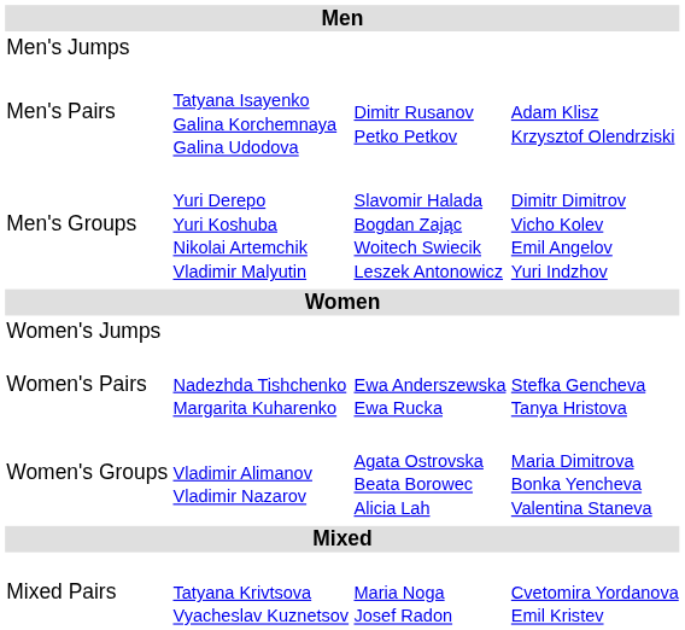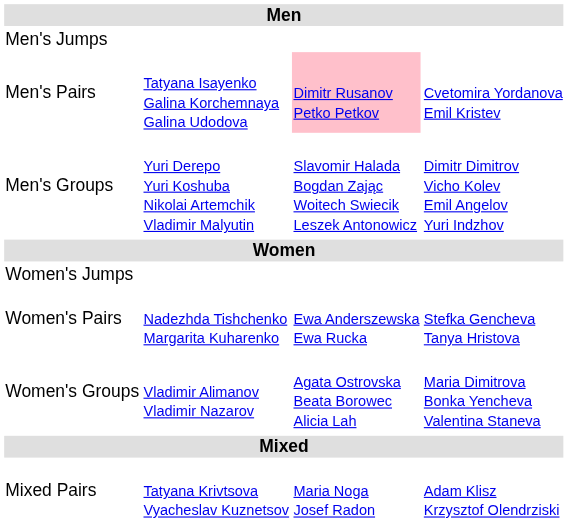 <table>
 <tr bgcolor="DFDFDF">
 <td colspan="4" align="center"><strong>Men</strong></td>
 </tr>
 <tr>
 <td>Men's Jumps</td>
 <td></td>
 <td></td>
 <td></td>
 </tr>
 <tr>
 <td>Men's Pairs</td>
 <td><br><small><a href='#'>Tatyana Isayenko</a><br><a href='#'>Galina Korchemnaya</a><br><a href='#'>Galina Udodova</a></small></td>
-<td><br><small><a href='#'>Dimitr Rusanov</a><br><a href='#'>Petko Petkov</a></small></td>
-<td><br><small><a href='#'>Adam Klisz</a><br><a href='#'>Krzysztof Olendrziski</a></small></td>
+<td style="background: pink;"><br><small><a href='#'>Dimitr Rusanov</a><br><a href='#'>Petko Petkov</a></small></td>
+<td><br><small><a href='#'>Cvetomira Yordanova</a><br><a href='#'>Emil Kristev</a></small></td>
 </tr>
 <tr>
 <td>Men's Groups</td>
 <td><br><small><a href='#'>Yuri Derepo</a><br><a href='#'>Yuri Koshuba</a><br><a href='#'>Nikolai Artemchik</a><br><a href='#'>Vladimir Malyutin</a></small></td>
 <td><br><small><a href='#'>Slavomir Halada</a><br><a href='#'>Bogdan Zając</a><br><a href='#'>Woitech Swiecik</a><br><a href='#'>Leszek Antonowicz</a></small></td>
 <td><br><small><a href='#'>Dimitr Dimitrov</a><br><a href='#'>Vicho Kolev</a><br><a href='#'>Emil Angelov</a><br><a href='#'>Yuri Indzhov</a></small></td>
 </tr>
 <tr>
 </tr>
 <tr bgcolor="DFDFDF">
 <td colspan="4" align="center"><strong>Women</strong></td>
 </tr>
 <tr>
 <td>Women's Jumps</td>
 <td></td>
 <td></td>
 <td></td>
 </tr>
 <tr>
 <td>Women's Pairs</td>
 <td><br><small><a href='#'>Nadezhda Tishchenko</a><br><a href='#'>Margarita Kuharenko</a></small></td>
 <td><br><small><a href='#'>Ewa Anderszewska</a><br><a href='#'>Ewa Rucka</a></small></td>
 <td><br><small><a href='#'>Stefka Gencheva</a><br><a href='#'>Tanya Hristova</a></small></td>
 </tr>
 <tr>
 <td>Women's Groups</td>
 <td><br><small><a href='#'>Vladimir Alimanov</a><br><a href='#'>Vladimir Nazarov</a></small></td>
 <td><br><small><a href='#'>Agata Ostrovska</a><br><a href='#'>Beata Borowec</a><br><a href='#'>Alicia Lah</a></small></td>
 <td><br><small><a href='#'>Maria Dimitrova</a><br><a href='#'>Bonka Yencheva</a><br><a href='#'>Valentina Staneva</a></small></td>
 </tr>
 <tr>
 </tr>
 <tr bgcolor="DFDFDF">
 <td colspan="4" align="center"><strong>Mixed</strong></td>
 </tr>
 <tr>
 <td>Mixed Pairs</td>
 <td><br><small><a href='#'>Tatyana Krivtsova</a><br><a href='#'>Vyacheslav Kuznetsov</a></small></td>
 <td><br><small><a href='#'>Maria Noga</a><br><a href='#'>Josef Radon</a></small></td>
-<td><br><small><a href='#'>Cvetomira Yordanova</a><br><a href='#'>Emil Kristev</a></small></td>
+<td><br><small><a href='#'>Adam Klisz</a><br><a href='#'>Krzysztof Olendrziski</a></small></td>
 </tr>
 <tr>
 </tr>
 </table>
